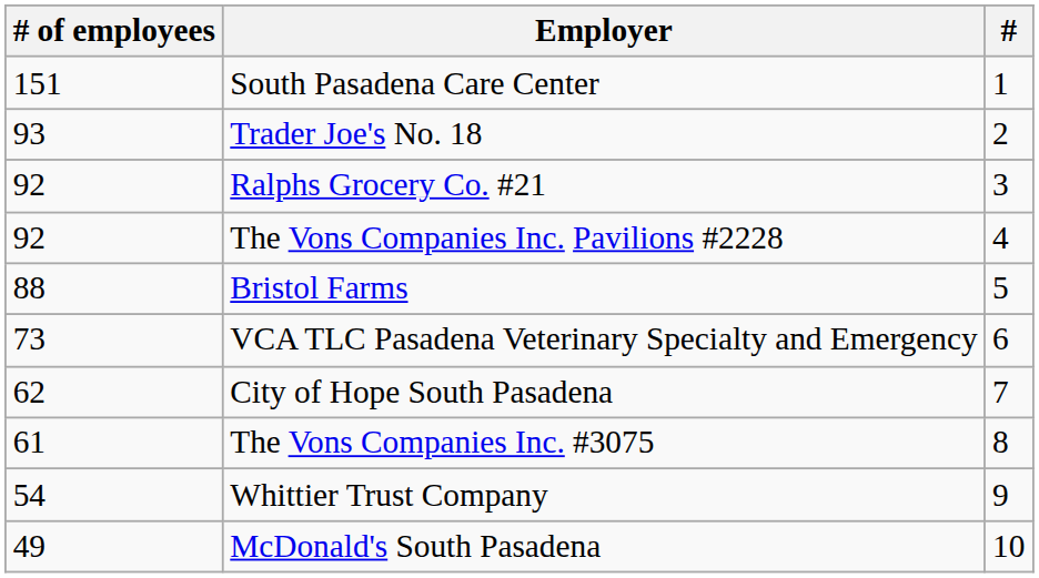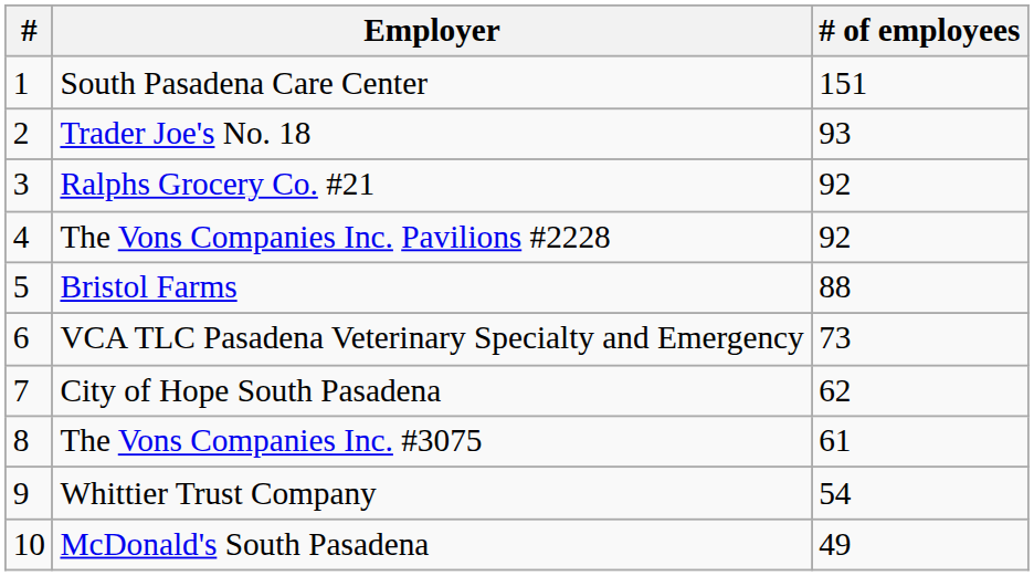 <table class="wikitable">
 <tr>
+<th>#</th>
+<th>Employer</th>
 <th># of employees</th>
-<th>Employer</th>
-<th>#</th>
 </tr>
 <tr>
+<td>1</td>
+<td>South Pasadena Care Center</td>
 <td>151</td>
-<td>South Pasadena Care Center</td>
-<td>1</td>
 </tr>
 <tr>
+<td>2</td>
+<td><a href='#'>Trader Joe's</a> No. 18</td>
 <td>93</td>
-<td><a href='#'>Trader Joe's</a> No. 18</td>
-<td>2</td>
 </tr>
 <tr>
+<td>3</td>
+<td><a href='#'>Ralphs Grocery Co.</a> #21</td>
 <td>92</td>
-<td><a href='#'>Ralphs Grocery Co.</a> #21</td>
-<td>3</td>
 </tr>
 <tr>
+<td>4</td>
+<td>The <a href='#'>Vons Companies Inc.</a> <a href='#'>Pavilions</a> #2228</td>
 <td>92</td>
-<td>The <a href='#'>Vons Companies Inc.</a> <a href='#'>Pavilions</a> #2228</td>
-<td>4</td>
 </tr>
 <tr>
+<td>5</td>
+<td><a href='#'>Bristol Farms</a></td>
 <td>88</td>
-<td><a href='#'>Bristol Farms</a></td>
-<td>5</td>
 </tr>
 <tr>
+<td>6</td>
+<td>VCA TLC Pasadena Veterinary Specialty and Emergency</td>
 <td>73</td>
-<td>VCA TLC Pasadena Veterinary Specialty and Emergency</td>
-<td>6</td>
 </tr>
 <tr>
+<td>7</td>
+<td>City of Hope South Pasadena</td>
 <td>62</td>
-<td>City of Hope South Pasadena</td>
-<td>7</td>
 </tr>
 <tr>
+<td>8</td>
+<td>The <a href='#'>Vons Companies Inc.</a> #3075 </td>
 <td>61</td>
-<td>The <a href='#'>Vons Companies Inc.</a> #3075 </td>
-<td>8</td>
 </tr>
 <tr>
+<td>9</td>
+<td>Whittier Trust Company</td>
 <td>54</td>
-<td>Whittier Trust Company</td>
-<td>9</td>
 </tr>
 <tr>
+<td>10</td>
+<td><a href='#'>McDonald's</a> South Pasadena</td>
 <td>49</td>
-<td><a href='#'>McDonald's</a> South Pasadena</td>
-<td>10</td>
 </tr>
 </table>
